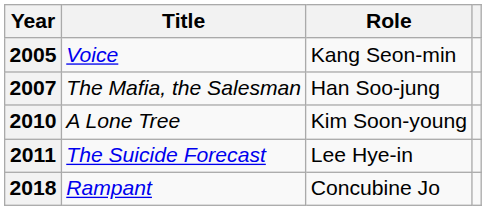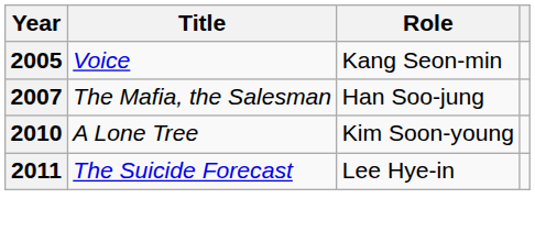 <table class="wikitable plainrowheaders sortable">
 <tr>
 <th scope="col">Year</th>
 <th scope="col">Title</th>
 <th scope="col">Role</th>
 <th scope="col" class="unsortable"></th>
 </tr>
 <tr>
 <th scope="row">2005</th>
 <td><em><a href='#'>Voice</a></em></td>
 <td>Kang Seon-min</td>
 <td style="text-align:center"></td>
 </tr>
 <tr>
 <th scope="row">2007</th>
 <td><em>The Mafia, the Salesman</em></td>
 <td>Han Soo-jung</td>
 <td style="text-align:center"></td>
 </tr>
 <tr>
 <th scope="row">2010</th>
 <td><em>A Lone Tree</em></td>
 <td>Kim Soon-young</td>
 <td style="text-align:center"></td>
 </tr>
 <tr>
 <th scope="row">2011</th>
 <td><em><a href='#'>The Suicide Forecast</a></em></td>
 <td>Lee Hye-in</td>
 <td style="text-align:center"></td>
 </tr>
-<tr>
-<th scope="row">2018</th>
-<td><em><a href='#'>Rampant</a></em></td>
-<td>Concubine Jo</td>
-<td style="text-align:center"></td>
-</tr>
 </table>
